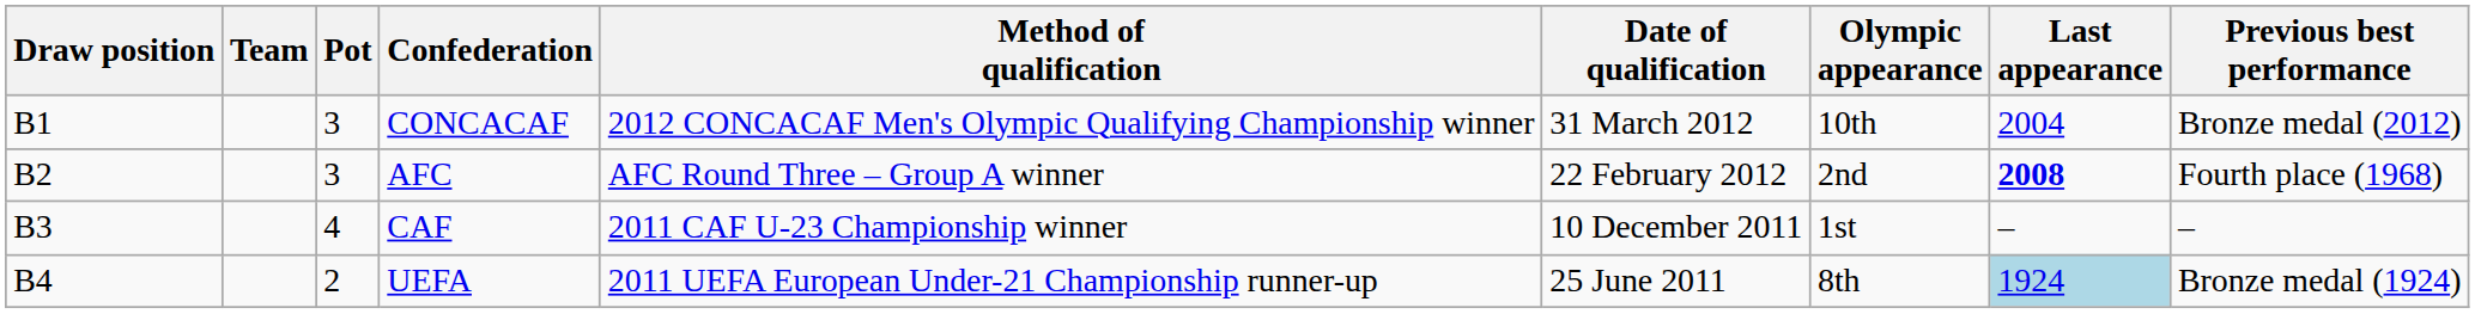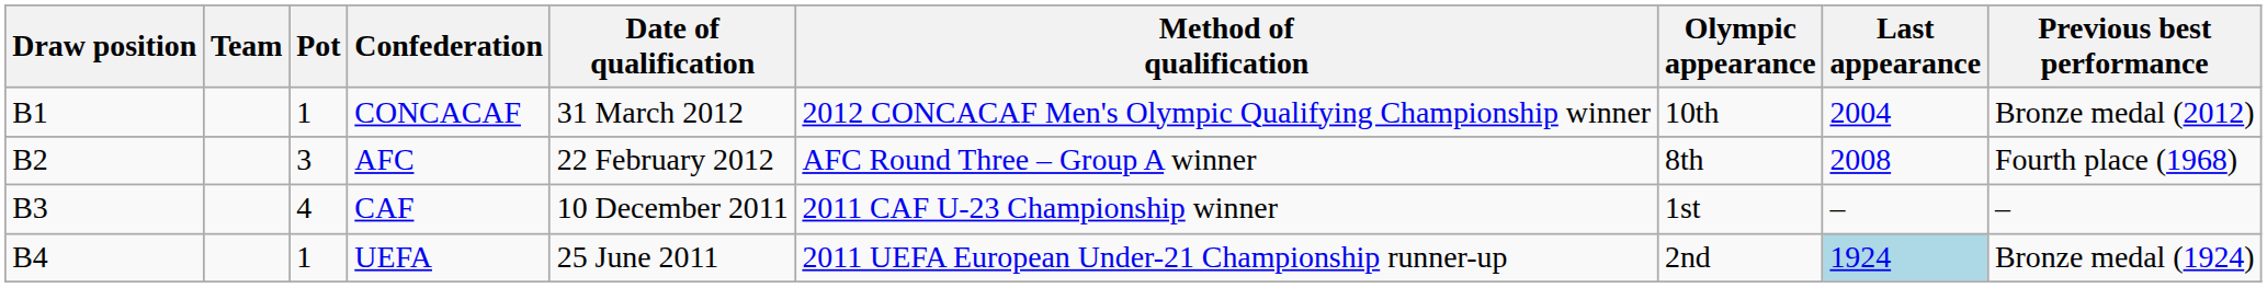 <table class="wikitable sortable">
 <tr>
 <th>Draw position</th>
 <th>Team</th>
 <th>Pot</th>
 <th>Confederation</th>
+<th>Date of<br>qualification</th>
 <th>Method of<br>qualification</th>
-<th>Date of<br>qualification</th>
 <th>Olympic<br>appearance</th>
 <th>Last<br>appearance</th>
 <th>Previous best<br>performance</th>
 </tr>
 <tr>
 <td>B1</td>
 <td></td>
-<td>3</td>
+<td>1</td>
 <td><a href='#'>CONCACAF</a></td>
+<td>31 March 2012</td>
 <td><a href='#'>2012 CONCACAF Men's Olympic Qualifying Championship</a> winner</td>
-<td>31 March 2012</td>
 <td>10th</td>
 <td><a href='#'>2004</a></td>
 <td>Bronze medal (<a href='#'>2012</a>)</td>
 </tr>
 <tr>
 <td>B2</td>
 <td></td>
 <td>3</td>
 <td><a href='#'>AFC</a></td>
+<td>22 February 2012</td>
 <td><a href='#'>AFC Round Three – Group A</a> winner</td>
-<td>22 February 2012</td>
-<td>2nd</td>
-<td><strong><a href='#'>2008</a></strong></td>
+<td>8th</td>
+<td><a href='#'>2008</a></td>
 <td>Fourth place (<a href='#'>1968</a>)</td>
 </tr>
 <tr>
 <td>B3</td>
 <td></td>
 <td>4</td>
 <td><a href='#'>CAF</a></td>
+<td>10 December 2011</td>
 <td><a href='#'>2011 CAF U-23 Championship</a> winner</td>
-<td>10 December 2011</td>
 <td>1st</td>
 <td>–</td>
 <td>–</td>
 </tr>
 <tr>
 <td>B4</td>
 <td></td>
-<td>2</td>
+<td>1</td>
 <td><a href='#'>UEFA</a></td>
+<td>25 June 2011</td>
 <td><a href='#'>2011 UEFA European Under-21 Championship</a> runner-up</td>
-<td>25 June 2011</td>
-<td>8th</td>
+<td>2nd</td>
 <td style="background: lightblue;"><a href='#'>1924</a></td>
 <td>Bronze medal (<a href='#'>1924</a>)</td>
 </tr>
 </table>
